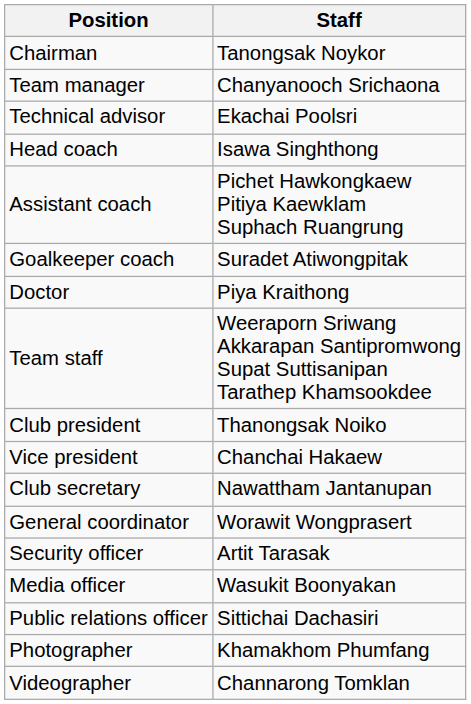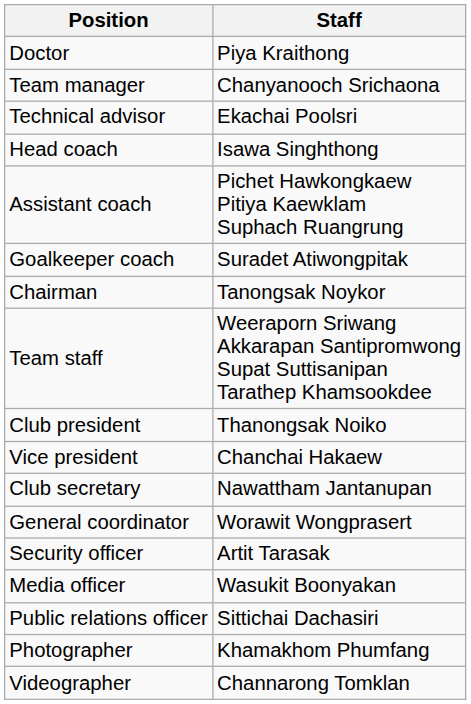 <table class="wikitable">
 <tr>
 <th>Position</th>
 <th>Staff</th>
 </tr>
 <tr>
-<td>Chairman</td>
-<td> Tanongsak Noykor</td>
+<td>Doctor</td>
+<td> Piya Kraithong</td>
 </tr>
 <tr>
 <td>Team manager</td>
 <td> Chanyanooch Srichaona</td>
 </tr>
 <tr>
 <td>Technical advisor</td>
 <td> Ekachai Poolsri</td>
 </tr>
 <tr>
 <td>Head coach</td>
 <td> Isawa Singhthong</td>
 </tr>
 <tr>
 <td>Assistant coach</td>
 <td> Pichet Hawkongkaew <br>   Pitiya Kaewklam <br>  Suphach Ruangrung</td>
 </tr>
 <tr>
 <td>Goalkeeper coach</td>
 <td> Suradet Atiwongpitak</td>
 </tr>
 <tr>
-<td>Doctor</td>
-<td> Piya Kraithong</td>
+<td>Chairman</td>
+<td> Tanongsak Noykor</td>
 </tr>
 <tr>
 <td>Team staff</td>
 <td> Weeraporn Sriwang <br>  Akkarapan Santipromwong <br>  Supat Suttisanipan <br>  Tarathep Khamsookdee</td>
 </tr>
 <tr>
 <td>Club president</td>
 <td> Thanongsak Noiko</td>
 </tr>
 <tr>
 <td>Vice president</td>
 <td> Chanchai Hakaew</td>
 </tr>
 <tr>
 <td>Club secretary</td>
 <td> Nawattham Jantanupan</td>
 </tr>
 <tr>
 <td>General coordinator</td>
 <td> Worawit Wongprasert</td>
 </tr>
 <tr>
 <td>Security officer</td>
 <td> Artit Tarasak</td>
 </tr>
 <tr>
 <td>Media officer</td>
 <td> Wasukit Boonyakan</td>
 </tr>
 <tr>
 <td>Public relations officer</td>
 <td> Sittichai Dachasiri</td>
 </tr>
 <tr>
 <td>Photographer</td>
 <td> Khamakhom Phumfang</td>
 </tr>
 <tr>
 <td>Videographer</td>
 <td> Channarong Tomklan</td>
 </tr>
 </table>
